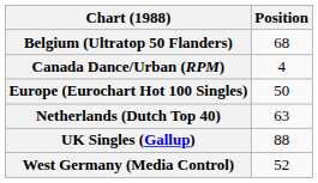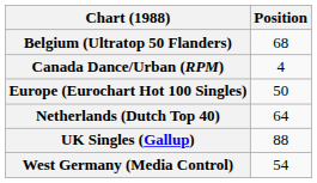 <table class="wikitable sortable plainrowheaders" style="text-align:center">
 <tr>
 <th scope="col">Chart (1988)</th>
 <th scope="col">Position</th>
 </tr>
 <tr>
 <th scope="row">Belgium (Ultratop 50 Flanders)</th>
 <td>68</td>
 </tr>
 <tr>
 <th scope="row">Canada Dance/Urban (<em>RPM</em>)</th>
 <td>4</td>
 </tr>
 <tr>
 <th scope="row">Europe (Eurochart Hot 100 Singles)</th>
 <td>50</td>
 </tr>
 <tr>
 <th scope="row">Netherlands (Dutch Top 40)</th>
-<td>63</td>
+<td>64</td>
 </tr>
 <tr>
 <th scope="row">UK Singles (<a href='#'>Gallup</a>)</th>
 <td>88</td>
 </tr>
 <tr>
 <th scope="row">West Germany (Media Control)</th>
-<td>52</td>
+<td>54</td>
 </tr>
 </table>
